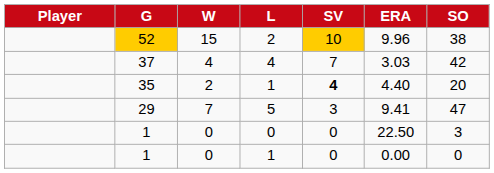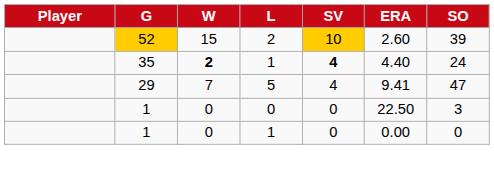 <table class="wikitable sortable">
 <tr>
 <th style="background:#C80815;color:#FFFFFF;" width="16%">Player</th>
 <th style="background:#C80815;color:#FFFFFF;" width="9%">G</th>
 <th style="background:#C80815;color:#FFFFFF;" width="9%">W</th>
 <th style="background:#C80815;color:#FFFFFF;" width="9%">L</th>
 <th style="background:#C80815;color:#FFFFFF;" width="9%">SV</th>
 <th style="background:#C80815;color:#FFFFFF;" width="9%">ERA</th>
 <th style="background:#C80815;color:#FFFFFF;" width="9%">SO</th>
 </tr>
 <tr align="center">
 <td></td>
 <td bgcolor="#FFCC00">52</td>
 <td>15</td>
 <td>2</td>
 <td bgcolor="#FFCC00">10</td>
-<td>9.96</td>
-<td>38</td>
-</tr>
-<tr align="center">
-<td></td>
-<td>37</td>
-<td>4</td>
-<td>4</td>
-<td>7</td>
-<td>3.03</td>
-<td>42</td>
+<td>2.60</td>
+<td>39</td>
 </tr>
 <tr align="center">
 <td></td>
 <td>35</td>
-<td>2</td>
+<td><strong>2</strong></td>
 <td>1</td>
 <td><strong>4</strong></td>
 <td>4.40</td>
-<td>20</td>
+<td>24</td>
 </tr>
 <tr align="center">
 <td></td>
 <td>29</td>
 <td>7</td>
 <td>5</td>
-<td>3</td>
+<td>4</td>
 <td>9.41</td>
 <td>47</td>
 </tr>
 <tr align="center">
 <td></td>
 <td>1</td>
 <td>0</td>
 <td>0</td>
 <td>0</td>
 <td>22.50</td>
 <td>3</td>
 </tr>
 <tr align="center">
 <td></td>
 <td>1</td>
 <td>0</td>
 <td>1</td>
 <td>0</td>
 <td>0.00</td>
 <td>0</td>
 </tr>
 </table>
